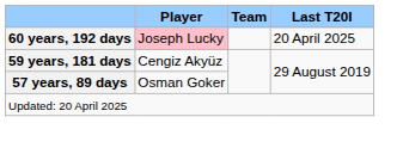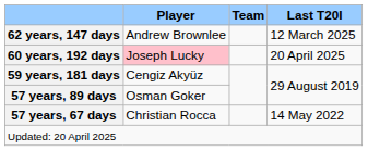 <table class="wikitable sortable defaultleft" style="font-size: 95%">
 <tr>
 <th scope="col" style="background-color:#9cf;"></th>
 <th scope="col" style="background-color:#9cf;">Player</th>
 <th scope="col" style="background-color:#9cf;">Team</th>
 <th scope="col" style="background-color:#9cf;">Last T20I</th>
+</tr>
+<tr>
+<th scope="row">62 years, 147 days</th>
+<td>Andrew Brownlee</td>
+<td></td>
+<td>12 March 2025</td>
 </tr>
 <tr>
 <th scope="row">60 years, 192 days</th>
 <td style="background: pink;">Joseph Lucky</td>
 <td></td>
 <td>20 April 2025</td>
 </tr>
 <tr>
 <th scope="row">59 years, 181 days</th>
 <td>Cengiz Akyüz</td>
 <td rowspan=2></td>
 <td rowspan=2>29 August 2019</td>
 </tr>
 <tr>
 <th scope="row">57 years, 89 days</th>
 <td>Osman Goker</td>
 </tr>
+<tr>
+<th scope="row">57 years, 67 days</th>
+<td>Christian Rocca</td>
+<td></td>
+<td>14 May 2022</td>
+</tr>
 <tr class="sortbottom">
 <td scope="row" colspan=4 style="text-align:left;"><small>Updated: 20 April 2025</small></td>
 </tr>
 </table>
